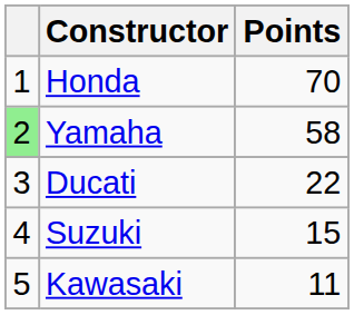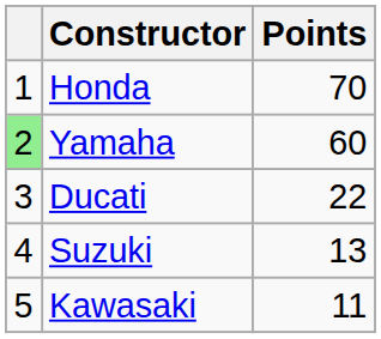 <table class="wikitable" style="font-size: 95%;">
 <tr>
 <th></th>
 <th>Constructor</th>
 <th>Points</th>
 </tr>
 <tr>
 <td align=center>1</td>
 <td> <a href='#'>Honda</a></td>
 <td align=right>70</td>
 </tr>
 <tr>
 <td align=center style="background: lightgreen;">2</td>
 <td> <a href='#'>Yamaha</a></td>
-<td align=right>58</td>
+<td align=right>60</td>
 </tr>
 <tr>
 <td align=center>3</td>
 <td> <a href='#'>Ducati</a></td>
 <td align=right>22</td>
 </tr>
 <tr>
 <td align=center>4</td>
 <td> <a href='#'>Suzuki</a></td>
-<td align=right>15</td>
+<td align=right>13</td>
 </tr>
 <tr>
 <td align=center>5</td>
 <td> <a href='#'>Kawasaki</a></td>
 <td align=right>11</td>
 </tr>
 </table>
